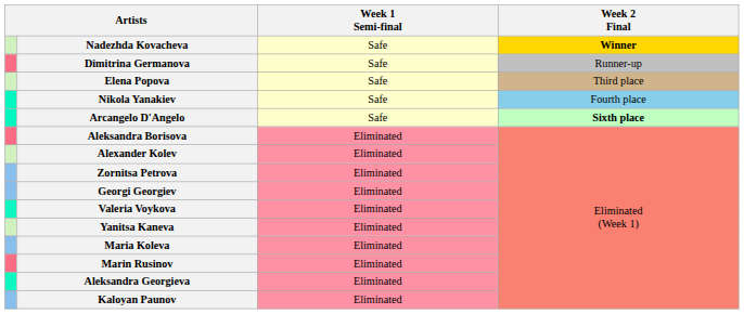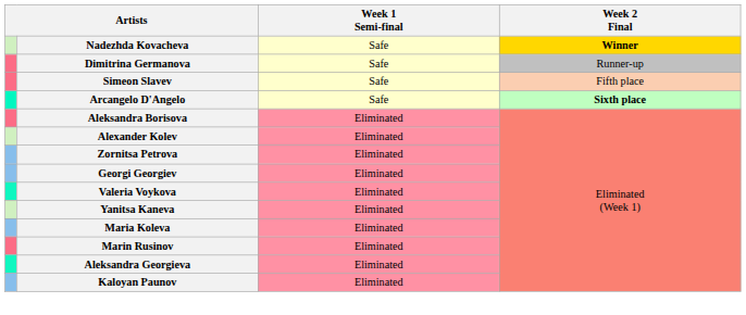 <table class="wikitable" style="text-align:center; font-size:95%; width:80%">
 <tr>
 <th colspan="2" style="width:21%">Artists</th>
 <th style="width:20%">Week 1<br>Semi-final</th>
 <th style="width:20%">Week 2<br>Final</th>
 </tr>
 <tr>
 <th style="background:#d0f0c0"></th>
 <th>Nadezhda Kovacheva</th>
 <td style="background:#ffffcc">Safe</td>
 <td style="background: gold"><strong>Winner</strong></td>
 </tr>
 <tr>
 <th style="background:#FC6C85"></th>
 <th>Dimitrina Germanova</th>
 <td style="background:#ffffcc">Safe</td>
 <td style="background: silver">Runner-up</td>
 </tr>
 <tr>
-<th style="background:#d0f0c0"></th>
-<th>Elena Popova</th>
+<th style="background:#FC6C85"></th>
+<th>Simeon Slavev</th>
 <td style="background:#ffffcc">Safe</td>
-<td style="background: tan">Third place</td>
-</tr>
-<tr>
-<th style="background:#00f7c0"></th>
-<th>Nikola Yanakiev</th>
-<td style="background:#ffffcc">Safe</td>
-<td style="background:skyblue">Fourth place</td>
+<td style="background:#fbceb1">Fifth place</td>
 </tr>
 <tr>
 <th style="background:#00f7c0"></th>
 <th>Arcangelo D'Angelo</th>
 <td style="background:#ffffcc">Safe</td>
 <td style="background:#BFFFC0"><strong>Sixth place</strong></td>
 </tr>
 <tr>
 <th style="background:#FC6C85; width:01%"></th>
 <th>Aleksandra Borisova</th>
 <td style="background:#FF91A4">Eliminated</td>
 <td style="background: salmon" rowspan="10">Eliminated<br>(Week 1)</td>
 </tr>
 <tr>
 <th style="background:#d0f0c0"></th>
 <th>Alexander Kolev</th>
 <td style="background:#FF91A4">Eliminated</td>
 </tr>
 <tr>
 <th style="background:#87beeb"></th>
 <th>Zornitsa Petrova</th>
 <td style="background:#FF91A4">Eliminated</td>
 </tr>
 <tr>
 <th style="background:#87beeb"></th>
 <th>Georgi Georgiev</th>
 <td style="background:#FF91A4">Eliminated</td>
 </tr>
 <tr>
 <th style="background:#0ff7c0"></th>
 <th>Valeria Voykova</th>
 <td style="background:#FF91A4">Eliminated</td>
 </tr>
 <tr>
 <th style="background:#d0f0c0"></th>
 <th>Yanitsa Kaneva</th>
 <td style="background:#FF91A4">Eliminated</td>
 </tr>
 <tr>
 <th style="background:#87beeb"></th>
 <th>Maria Koleva</th>
 <td style="background:#FF91A4">Eliminated</td>
 </tr>
 <tr>
 <th style="background:#FC6C85"></th>
 <th>Marin Rusinov</th>
 <td style="background:#FF91A4">Eliminated</td>
 </tr>
 <tr>
 <th style="background:#0ff7c0"></th>
 <th>Aleksandra Georgieva</th>
 <td style="background:#FF91A4">Eliminated</td>
 </tr>
 <tr>
 <th style="background:#87beeb"></th>
 <th>Kaloyan Paunov</th>
 <td style="background:#FF91A4">Eliminated</td>
 </tr>
 </table>
